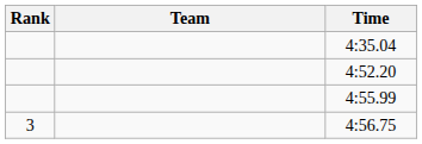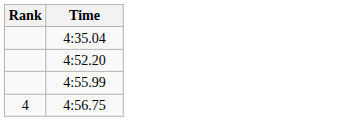 <table class=wikitable style="text-align:center">
 <tr>
 <th width=40>Rank</th>
-<th width=250>Team</th>
 <th width=80>Time</th>
 </tr>
 <tr>
 <td></td>
-<td align=left></td>
 <td>4:35.04</td>
 </tr>
 <tr>
 <td></td>
-<td align=left></td>
 <td>4:52.20</td>
 </tr>
 <tr>
 <td></td>
-<td align=left></td>
 <td>4:55.99</td>
 </tr>
 <tr>
-<td>3</td>
-<td align=left></td>
+<td>4</td>
 <td>4:56.75</td>
 </tr>
 </table>
